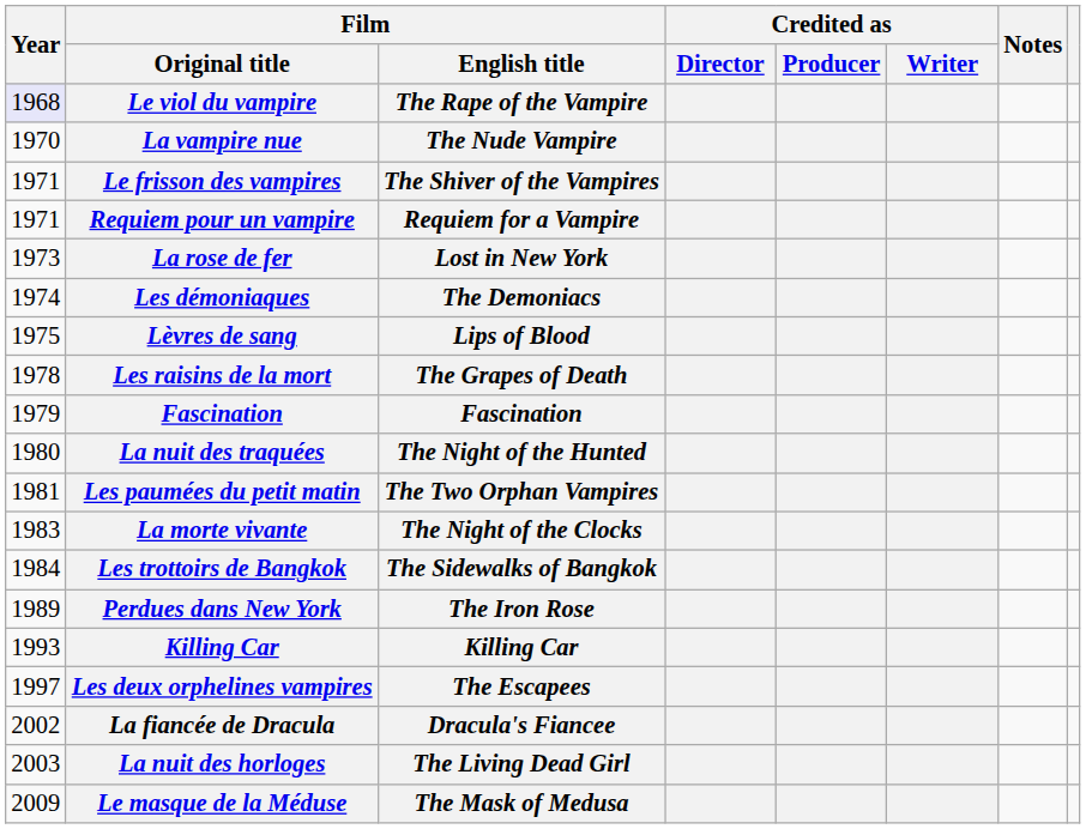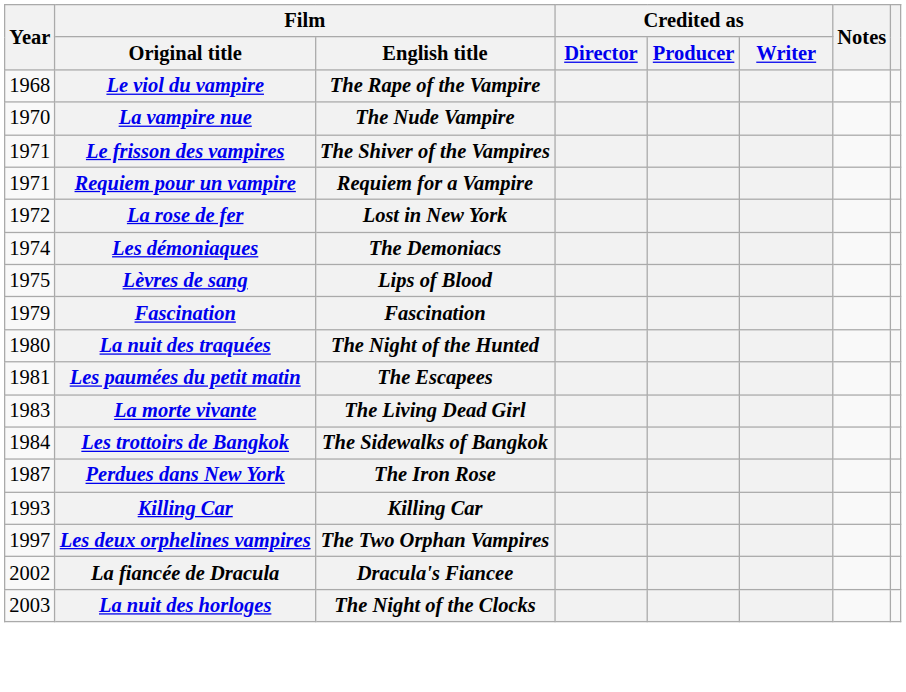 <table class="wikitable plainrowheaders">
 <tr>
 <th scope="col" rowspan="2">Year</th>
 <th scope="col" colspan="2">Film</th>
 <th scope="col" colspan="3">Credited as</th>
 <th scope="col" rowspan="2" class="unsortable">Notes</th>
 <th scope="col" rowspan="2" class="unsortable"></th>
 </tr>
 <tr>
 <th>Original title</th>
 <th>English title</th>
 <th width="65"><a href='#'>Director</a></th>
 <th width="65"><a href='#'>Producer</a></th>
 <th width="65"><a href='#'>Writer</a></th>
 </tr>
 <tr>
-<td style="background: lavender;">1968</td>
+<td>1968</td>
 <th scope="row"><em><a href='#'>Le viol du vampire</a></em></th>
 <th scope="row"><em>The Rape of the Vampire</em></th>
 <th></th>
 <th></th>
 <th></th>
 <td align="center"></td>
 <td align="center"></td>
 </tr>
 <tr>
 <td>1970</td>
 <th scope="row"><em><a href='#'>La vampire nue</a></em></th>
 <th scope="row"><em>The Nude Vampire</em></th>
 <th></th>
 <th></th>
 <th></th>
 <td align="center"></td>
 <td align="center"></td>
 </tr>
 <tr>
 <td>1971</td>
 <th scope="row"><em><a href='#'>Le frisson des vampires</a></em></th>
 <th scope="row"><em>The Shiver of the Vampires</em></th>
 <th></th>
 <th></th>
 <th></th>
 <td align="center"></td>
 <td align="center"></td>
 </tr>
 <tr>
 <td>1971</td>
 <th scope="row"><em><a href='#'>Requiem pour un vampire</a></em></th>
 <th scope="row"><em>Requiem for a Vampire</em></th>
 <th></th>
 <th></th>
 <th></th>
 <td align="center"></td>
 <td align="center"></td>
 </tr>
 <tr>
-<td>1973</td>
+<td>1972</td>
 <th scope="row"><em><a href='#'>La rose de fer</a></em></th>
 <th scope="row"><em>Lost in New York</em></th>
 <th></th>
 <th></th>
 <th></th>
 <td align="center"></td>
 <td align="center"></td>
 </tr>
 <tr>
 <td>1974</td>
 <th scope="row"><em><a href='#'>Les démoniaques</a></em></th>
 <th scope="row"><em>The Demoniacs</em></th>
 <th></th>
 <th></th>
 <th></th>
 <td align="center"></td>
 <td align="center"></td>
 </tr>
 <tr>
 <td>1975</td>
 <th scope="row"><em><a href='#'>Lèvres de sang</a></em></th>
 <th scope="row"><em>Lips of Blood</em></th>
 <th></th>
 <th></th>
 <th></th>
 <td align="center"></td>
 <td align="center"></td>
 </tr>
 <tr>
-<td>1978</td>
-<th scope="row"><em><a href='#'>Les raisins de la mort</a></em></th>
-<th scope="row"><em>The Grapes of Death</em></th>
-<th></th>
-<th></th>
-<th></th>
-<td align="center"></td>
-<td align="center"></td>
-</tr>
-<tr>
 <td>1979</td>
 <th scope="row"><em><a href='#'>Fascination</a></em></th>
 <th scope="row"><em>Fascination</em></th>
 <th></th>
 <th></th>
 <th></th>
 <td align="center"></td>
 <td align="center"></td>
 </tr>
 <tr>
 <td>1980</td>
 <th scope="row"><em><a href='#'>La nuit des traquées</a></em></th>
 <th scope="row"><em>The Night of the Hunted</em></th>
 <th></th>
 <th></th>
 <th></th>
 <td align="center"></td>
 <td align="center"></td>
 </tr>
 <tr>
 <td>1981</td>
 <th scope="row"><em><a href='#'>Les paumées du petit matin</a></em></th>
-<th scope="row"><em>The Two Orphan Vampires</em></th>
+<th scope="row"><em>The Escapees</em></th>
 <th></th>
 <th></th>
 <th></th>
 <td align="center"></td>
 <td align="center"></td>
 </tr>
 <tr>
 <td>1983</td>
 <th scope="row"><em><a href='#'>La morte vivante</a></em></th>
-<th scope="row"><em>The Night of the Clocks</em></th>
+<th scope="row"><em>The Living Dead Girl</em></th>
 <th></th>
 <th></th>
 <th></th>
 <td align="center"></td>
 <td align="center"></td>
 </tr>
 <tr>
 <td>1984</td>
 <th scope="row"><em><a href='#'>Les trottoirs de Bangkok</a></em></th>
 <th scope="row"><em>The Sidewalks of Bangkok</em></th>
 <th></th>
 <th></th>
 <th></th>
 <td align="center"></td>
 <td align="center"></td>
 </tr>
 <tr>
-<td>1989</td>
+<td>1987</td>
 <th scope="row"><em><a href='#'>Perdues dans New York</a></em> </th>
 <th scope="row"><em>The Iron Rose</em></th>
 <th></th>
 <th></th>
 <th></th>
 <td align="center"></td>
 <td align="center"></td>
 </tr>
 <tr>
 <td>1993</td>
 <th scope="row"><em><a href='#'>Killing Car</a></em></th>
 <th scope="row"><em>Killing Car</em></th>
 <th></th>
 <th></th>
 <th></th>
 <td align="center"></td>
 <td align="center"></td>
 </tr>
 <tr>
 <td>1997</td>
 <th scope="row"><em><a href='#'>Les deux orphelines vampires</a></em></th>
-<th scope="row"><em>The Escapees</em></th>
+<th scope="row"><em>The Two Orphan Vampires</em></th>
 <th></th>
 <th></th>
 <th></th>
 <td align="center"></td>
 <td align="center"></td>
 </tr>
 <tr>
 <td>2002</td>
 <th scope="row"><em>La fiancée de Dracula</em></th>
 <th scope="row"><em>Dracula's Fiancee</em></th>
 <th></th>
 <th></th>
 <th></th>
 <td align="center"></td>
 <td align="center"></td>
 </tr>
 <tr>
 <td>2003</td>
 <th scope="row"><em><a href='#'>La nuit des horloges</a></em></th>
-<th scope="row"><em>The Living Dead Girl</em></th>
-<th></th>
-<th></th>
-<th></th>
-<td align="center"></td>
-<td align="center"></td>
-</tr>
-<tr>
-<td>2009</td>
-<th scope="row"><em><a href='#'>Le masque de la Méduse</a></em></th>
-<th scope="row"><em>The Mask of Medusa</em></th>
+<th scope="row"><em>The Night of the Clocks</em></th>
 <th></th>
 <th></th>
 <th></th>
 <td align="center"></td>
 <td align="center"></td>
 </tr>
 </table>
